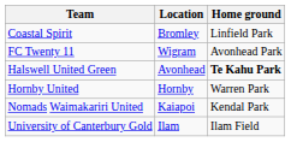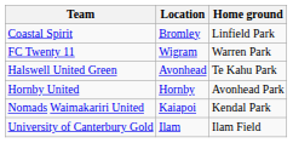 <table class="wikitable sortable">
 <tr>
 <th>Team</th>
 <th>Location</th>
 <th>Home ground</th>
 </tr>
 <tr>
 <td><a href='#'>Coastal Spirit</a></td>
 <td><a href='#'>Bromley</a></td>
 <td>Linfield Park</td>
 </tr>
 <tr>
 <td><a href='#'>FC Twenty 11</a></td>
 <td><a href='#'>Wigram</a></td>
-<td>Avonhead Park</td>
+<td>Warren Park</td>
 </tr>
 <tr>
 <td><a href='#'>Halswell United Green</a></td>
 <td><a href='#'>Avonhead</a></td>
-<td><strong>Te Kahu Park</strong></td>
+<td>Te Kahu Park</td>
 </tr>
 <tr>
 <td><a href='#'>Hornby United</a></td>
 <td><a href='#'>Hornby</a></td>
-<td>Warren Park</td>
+<td>Avonhead Park</td>
 </tr>
 <tr>
 <td><a href='#'>Nomads</a> <a href='#'>Waimakariri United</a></td>
 <td><a href='#'>Kaiapoi</a></td>
 <td>Kendal Park</td>
 </tr>
 <tr>
 <td><a href='#'>University of Canterbury Gold</a></td>
 <td><a href='#'>Ilam</a></td>
 <td>Ilam Field</td>
 </tr>
 </table>
